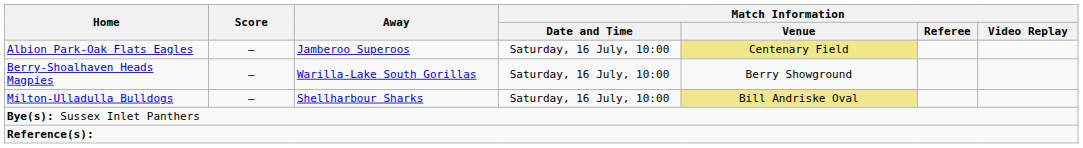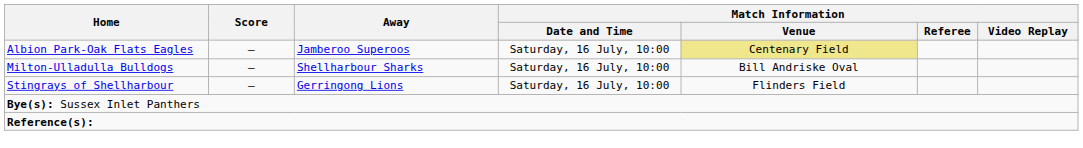 <table class="wikitable" width="100% text-align:center;">
 <tr>
 <th rowspan="2" width="19%">Home</th>
 <th rowspan="2" width="8%">Score</th>
 <th rowspan="2" width="19%">Away</th>
 <th colspan="4">Match Information</th>
 </tr>
 <tr bgcolor="#CCCCCC">
 <th width="17%">Date and Time</th>
 <th width="22%">Venue</th>
 <th>Referee</th>
 <th>Video Replay</th>
 </tr>
 <tr>
 <td> <a href='#'>Albion Park-Oak Flats Eagles</a></td>
 <td style="text-align:center;">–</td>
 <td> <a href='#'>Jamberoo Superoos</a></td>
 <td style="text-align:center;">Saturday, 16 July, 10:00</td>
 <td style="background: khaki; text-align:center;">Centenary Field</td>
 <td style="text-align:center;"></td>
 <td style="text-align:center;"></td>
 </tr>
 <tr>
-<td> <a href='#'>Berry-Shoalhaven Heads Magpies</a></td>
+<td> <a href='#'>Milton-Ulladulla Bulldogs</a></td>
 <td style="text-align:center;">–</td>
-<td> <a href='#'>Warilla-Lake South Gorillas</a></td>
+<td> <a href='#'>Shellharbour Sharks</a></td>
 <td style="text-align:center;">Saturday, 16 July, 10:00</td>
-<td style="text-align:center;">Berry Showground</td>
+<td style="text-align:center;">Bill Andriske Oval</td>
 <td style="text-align:center;"></td>
 <td style="text-align:center;"></td>
 </tr>
 <tr>
-<td> <a href='#'>Milton-Ulladulla Bulldogs</a></td>
+<td> <a href='#'>Stingrays of Shellharbour</a></td>
 <td style="text-align:center;">–</td>
-<td> <a href='#'>Shellharbour Sharks</a></td>
+<td> <a href='#'>Gerringong Lions</a></td>
 <td style="text-align:center;">Saturday, 16 July, 10:00</td>
-<td style="background: khaki; text-align:center;">Bill Andriske Oval</td>
+<td style="text-align:center;">Flinders Field</td>
 <td style="text-align:center;"></td>
 <td style="text-align:center;"></td>
 </tr>
 <tr>
 <td colspan="7"><strong>Bye(s):</strong>  Sussex Inlet Panthers</td>
 </tr>
 <tr>
 <td colspan="7"><strong>Reference(s):</strong></td>
 </tr>
 </table>
